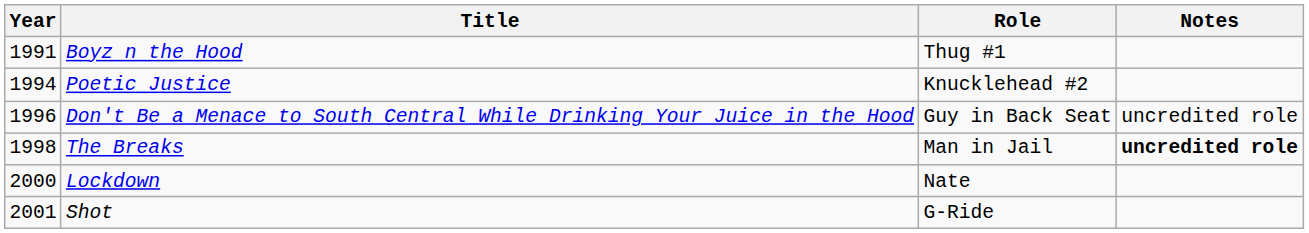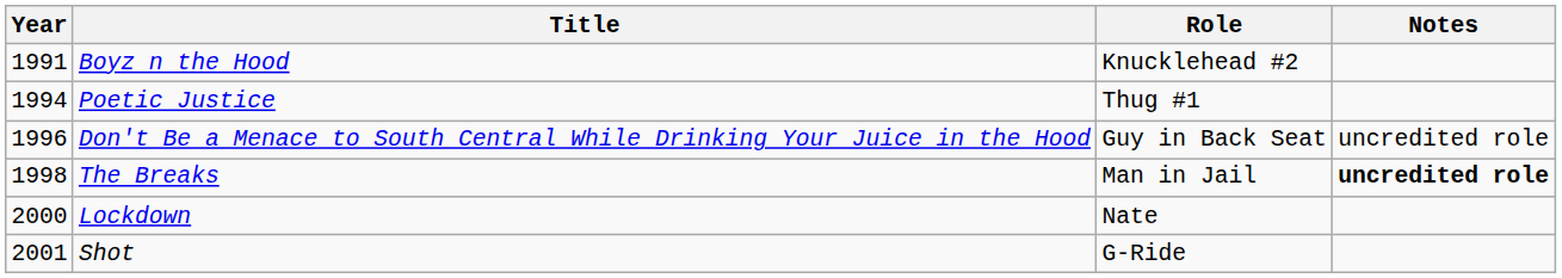 <table class="wikitable sortable">
 <tr>
 <th>Year</th>
 <th>Title</th>
 <th>Role</th>
 <th class="unsortable">Notes</th>
 </tr>
 <tr>
 <td>1991</td>
 <td><em><a href='#'>Boyz n the Hood</a></em></td>
-<td>Thug #1</td>
+<td>Knucklehead #2</td>
 <td></td>
 </tr>
 <tr>
 <td>1994</td>
 <td><em><a href='#'>Poetic Justice</a></em></td>
-<td>Knucklehead #2</td>
+<td>Thug #1</td>
 <td></td>
 </tr>
 <tr>
 <td>1996</td>
 <td><em><a href='#'>Don't Be a Menace to South Central While Drinking Your Juice in the Hood</a></em></td>
 <td>Guy in Back Seat</td>
 <td>uncredited role</td>
 </tr>
 <tr>
 <td>1998</td>
 <td><em><a href='#'>The Breaks</a></em></td>
 <td>Man in Jail</td>
 <td><strong>uncredited role</strong></td>
 </tr>
 <tr>
 <td>2000</td>
 <td><em><a href='#'>Lockdown</a></em></td>
 <td>Nate</td>
 <td></td>
 </tr>
 <tr>
 <td>2001</td>
 <td><em>Shot</em></td>
 <td>G-Ride</td>
 <td></td>
 </tr>
 </table>
